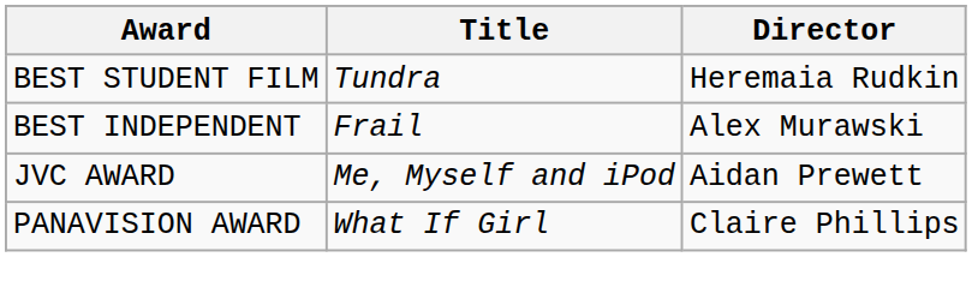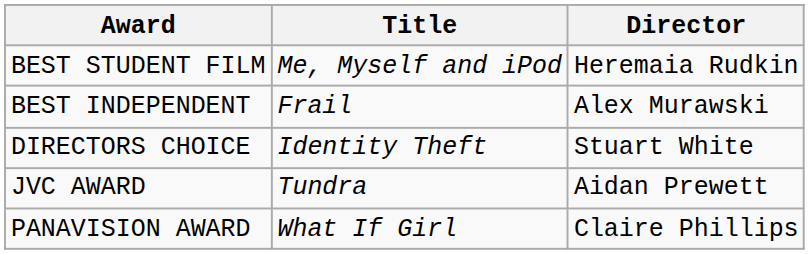 <table class="wikitable" border="1">
 <tr>
 <th>Award</th>
 <th>Title</th>
 <th>Director</th>
 </tr>
 <tr>
 <td>BEST STUDENT FILM</td>
-<td><em>Tundra</em></td>
+<td><em>Me, Myself and iPod</em></td>
 <td>Heremaia Rudkin</td>
 </tr>
 <tr>
 <td>BEST INDEPENDENT</td>
 <td><em>Frail</em></td>
 <td>Alex Murawski</td>
 </tr>
 <tr>
+<td>DIRECTORS CHOICE</td>
+<td><em>Identity Theft</em></td>
+<td>Stuart White</td>
+</tr>
+<tr>
 <td>JVC AWARD</td>
-<td><em>Me, Myself and iPod</em></td>
+<td><em>Tundra</em></td>
 <td>Aidan Prewett</td>
 </tr>
 <tr>
 <td>PANAVISION AWARD</td>
 <td><em>What If Girl</em></td>
 <td>Claire Phillips</td>
 </tr>
 </table>
